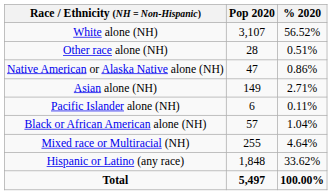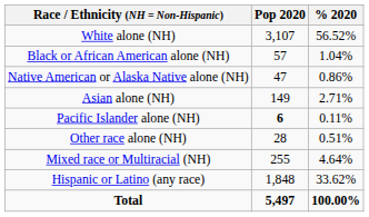 <table class="wikitable" style="text-align:center;">
 <tr>
 <th>Race / Ethnicity <small>(<em>NH = Non-Hispanic</em>)</small></th>
 <th>Pop 2020</th>
 <th>% 2020</th>
 </tr>
 <tr>
 <td><a href='#'>White</a> alone (NH)</td>
 <td>3,107</td>
 <td>56.52%</td>
 </tr>
 <tr>
-<td><a href='#'>Other race</a> alone (NH)</td>
-<td>28</td>
-<td>0.51%</td>
+<td><a href='#'>Black or African American</a> alone (NH)</td>
+<td>57</td>
+<td>1.04%</td>
 </tr>
 <tr>
 <td><a href='#'>Native American</a> or <a href='#'>Alaska Native</a> alone (NH)</td>
 <td>47</td>
 <td>0.86%</td>
 </tr>
 <tr>
 <td><a href='#'>Asian</a> alone (NH)</td>
 <td>149</td>
 <td>2.71%</td>
 </tr>
 <tr>
 <td><a href='#'>Pacific Islander</a> alone (NH)</td>
-<td>6</td>
+<td><strong>6</strong></td>
 <td>0.11%</td>
 </tr>
 <tr>
-<td><a href='#'>Black or African American</a> alone (NH)</td>
-<td>57</td>
-<td>1.04%</td>
+<td><a href='#'>Other race</a> alone (NH)</td>
+<td>28</td>
+<td>0.51%</td>
 </tr>
 <tr>
 <td><a href='#'>Mixed race or Multiracial</a> (NH)</td>
 <td>255</td>
 <td>4.64%</td>
 </tr>
 <tr>
 <td><a href='#'>Hispanic or Latino</a> (any race)</td>
 <td>1,848</td>
 <td>33.62%</td>
 </tr>
 <tr>
 <td><strong>Total</strong></td>
 <td><strong>5,497</strong></td>
 <td><strong>100.00%</strong></td>
 </tr>
 </table>
